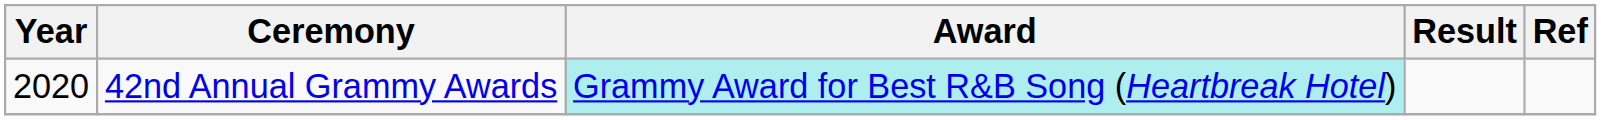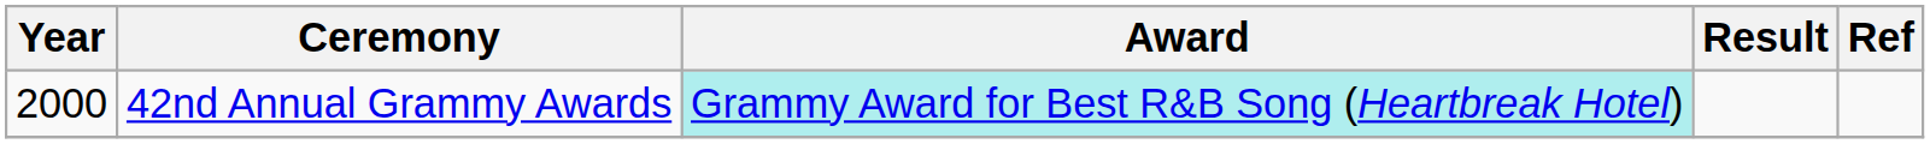 <table class="wikitable">
 <tr style="background:#ccc; text-align:center;">
 <th scope="col">Year</th>
 <th scope="col">Ceremony</th>
 <th scope="col">Award</th>
 <th scope="col">Result</th>
 <th>Ref</th>
 </tr>
 <tr>
-<td>2020</td>
+<td>2000</td>
 <td><a href='#'>42nd Annual Grammy Awards</a></td>
 <td style="background: paleturquoise;"><a href='#'>Grammy Award for Best R&B Song</a> (<em><a href='#'>Heartbreak Hotel</a></em>)</td>
 <td></td>
 <td style="text-align:center;"></td>
 </tr>
 <tr>
 </tr>
 </table>
